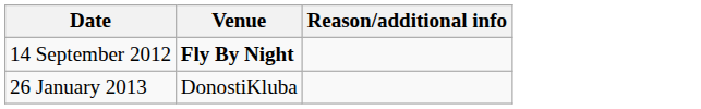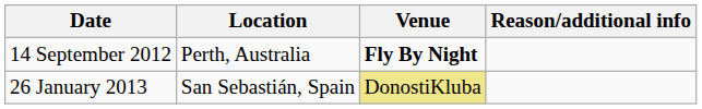 <table class="wikitable">
 <tr>
 <th>Date</th>
+<th>Location</th>
 <th>Venue</th>
 <th>Reason/additional info</th>
 </tr>
 <tr>
 <td>14 September 2012</td>
+<td>Perth, Australia</td>
 <td><strong>Fly By Night</strong></td>
 <td></td>
 </tr>
 <tr>
 <td>26 January 2013</td>
-<td>DonostiKluba</td>
+<td>San Sebastián, Spain</td>
+<td style="background: khaki;">DonostiKluba</td>
 <td></td>
 </tr>
 </table>
